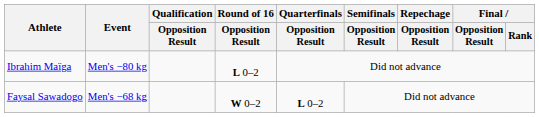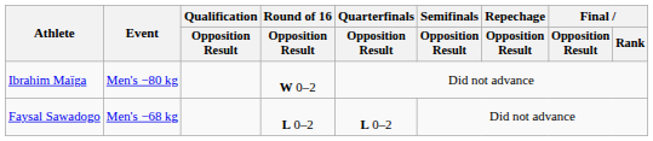 <table class=wikitable style=font-size:90%;text-align:center>
 <tr>
 <th rowspan=2>Athlete</th>
 <th rowspan=2>Event</th>
 <th>Qualification</th>
 <th>Round of 16</th>
 <th>Quarterfinals</th>
 <th>Semifinals</th>
 <th>Repechage</th>
 <th colspan=2>Final / </th>
 </tr>
 <tr style=font-size:95%>
 <th>Opposition<br>Result</th>
 <th>Opposition<br>Result</th>
 <th>Opposition<br>Result</th>
 <th>Opposition<br>Result</th>
 <th>Opposition<br>Result</th>
 <th>Opposition<br>Result</th>
 <th>Rank</th>
 </tr>
 <tr align=center>
 <td align=left><a href='#'>Ibrahim Maïga</a></td>
 <td align=left><a href='#'>Men's −80 kg</a></td>
 <td></td>
-<td><br> <strong>L</strong> 0–2</td>
+<td><br><strong>W</strong> 0–2</td>
 <td colspan=5>Did not advance</td>
 </tr>
 <tr align=center>
 <td align=left><a href='#'>Faysal Sawadogo</a></td>
 <td align=left><a href='#'>Men's −68 kg</a></td>
 <td></td>
-<td><br><strong>W</strong> 0–2</td>
+<td><br> <strong>L</strong> 0–2</td>
 <td><br> <strong>L</strong> 0–2</td>
 <td colspan="4">Did not advance</td>
 </tr>
 </table>
